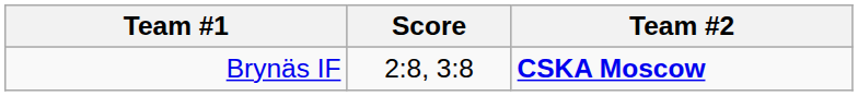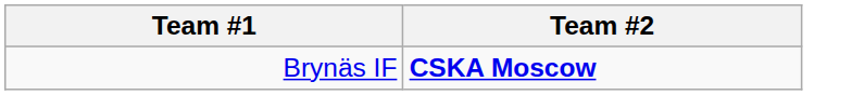 <table class="wikitable" style="text-align: center;">
 <tr>
 <th width=25%>Team #1</th>
-<th width=12%>Score</th>
 <th width=25%>Team #2</th>
 </tr>
 <tr>
 <td style="text-align: right;"><a href='#'>Brynäs IF</a> </td>
-<td>2:8, 3:8</td>
 <td style="text-align: left;"> <strong><a href='#'>CSKA Moscow</a></strong></td>
 </tr>
 </table>
